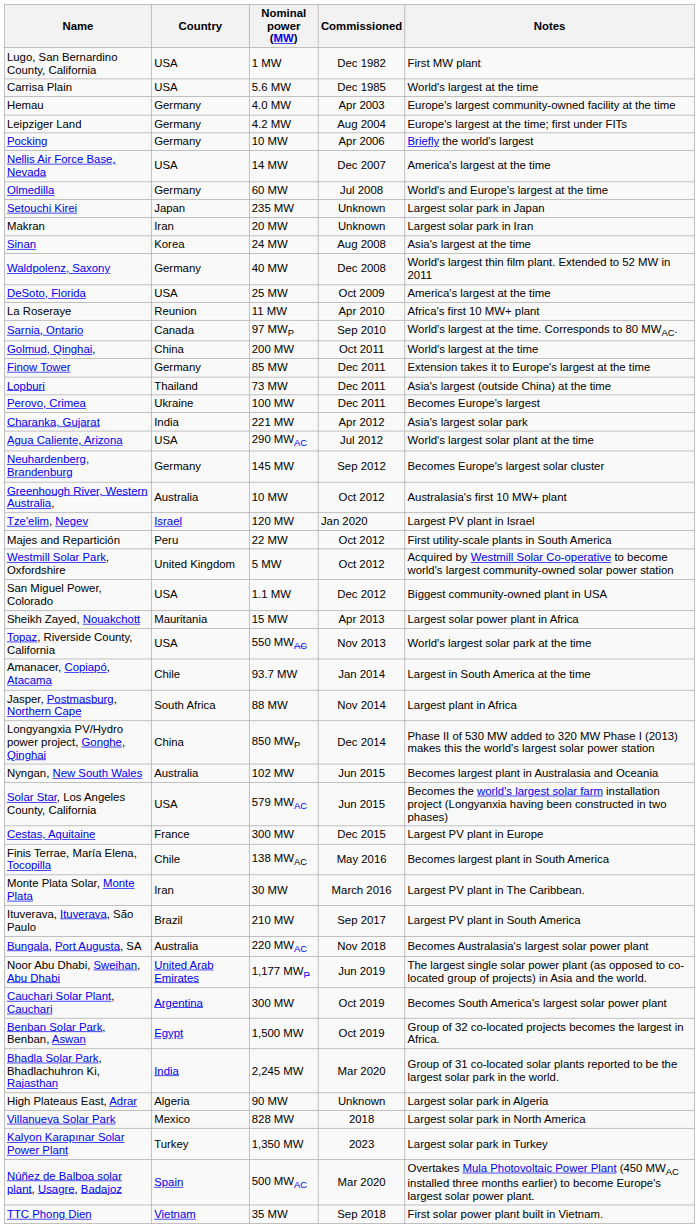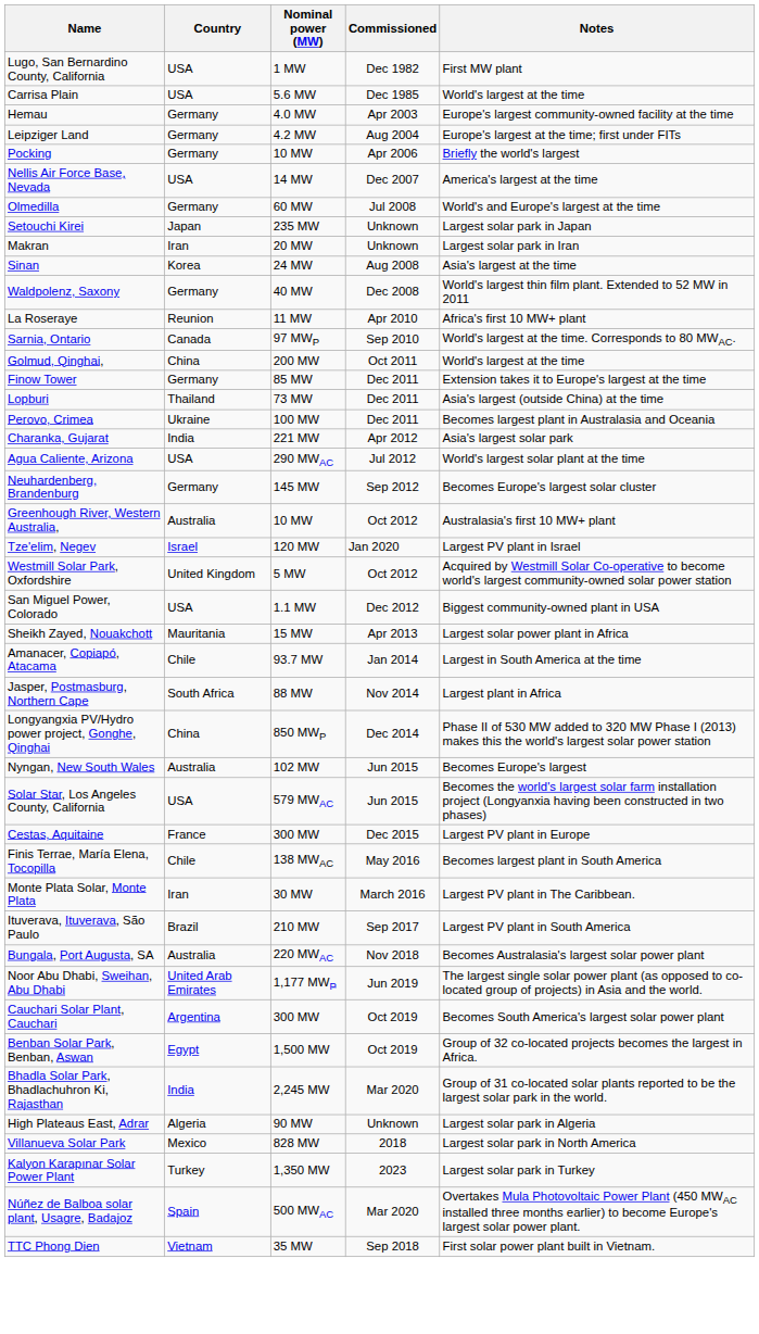 <table class="wikitable sortable">
 <tr>
 <th style="width:200px;">Name</th>
 <th style="width:130px;">Country</th>
 <th style="width:90px;"! data-sort-type="number">Nominal power<br>(<a href='#'>MW</a>)</th>
 <th style="width:90px;"! data-sort-type="date">Commissioned</th>
 <th style="width:400px;">Notes</th>
 </tr>
 <tr>
 <td>Lugo, San Bernardino County, California</td>
 <td>USA</td>
 <td>1 MW</td>
 <td align=center> Dec 1982</td>
 <td>First MW plant</td>
 </tr>
 <tr>
 <td>Carrisa Plain</td>
 <td>USA</td>
 <td>5.6 MW</td>
 <td align=center> Dec 1985</td>
 <td>World's largest at the time</td>
 </tr>
 <tr>
 <td>Hemau</td>
 <td>Germany</td>
 <td>4.0 MW</td>
 <td align=center> Apr 2003</td>
 <td>Europe's largest community-owned facility at the time</td>
 </tr>
 <tr>
 <td>Leipziger Land</td>
 <td>Germany</td>
 <td>4.2 MW</td>
 <td align=center> Aug 2004</td>
 <td>Europe's largest at the time; first under FITs</td>
 </tr>
 <tr>
 <td><a href='#'>Pocking</a></td>
 <td>Germany</td>
 <td>10 MW</td>
 <td align=center> Apr 2006</td>
 <td><a href='#'>Briefly</a> the world's largest</td>
 </tr>
 <tr>
 <td><a href='#'>Nellis Air Force Base, Nevada</a></td>
 <td>USA</td>
 <td>14 MW</td>
 <td align=center> Dec 2007</td>
 <td>America's largest at the time</td>
 </tr>
 <tr>
 <td><a href='#'>Olmedilla</a></td>
 <td>Germany</td>
 <td>60 MW</td>
 <td align=center> Jul 2008</td>
 <td>World's and Europe's largest at the time</td>
 </tr>
 <tr>
 <td><a href='#'>Setouchi Kirei</a></td>
 <td>Japan</td>
 <td>235 MW</td>
 <td align=center>Unknown</td>
 <td>Largest solar park in Japan</td>
 </tr>
 <tr>
 <td>Makran</td>
 <td>Iran</td>
 <td>20 MW</td>
 <td align=center>Unknown</td>
 <td>Largest solar park in Iran</td>
 </tr>
 <tr>
 <td><a href='#'>Sinan</a></td>
 <td>Korea</td>
 <td>24 MW</td>
 <td align=center> Aug 2008</td>
 <td>Asia's largest at the time</td>
 </tr>
 <tr>
 <td><a href='#'>Waldpolenz, Saxony</a></td>
 <td>Germany</td>
 <td>40 MW</td>
 <td align=center> Dec 2008</td>
 <td>World's largest thin film plant. Extended to 52 MW in 2011</td>
 </tr>
 <tr>
-<td><a href='#'>DeSoto, Florida</a></td>
-<td>USA</td>
-<td>25 MW</td>
-<td align=center> Oct 2009</td>
-<td>America's largest at the time</td>
-</tr>
-<tr>
 <td>La Roseraye</td>
 <td>Reunion</td>
 <td>11 MW</td>
 <td align=center> Apr 2010</td>
 <td>Africa's first 10 MW+ plant</td>
 </tr>
 <tr>
 <td><a href='#'>Sarnia, Ontario</a></td>
 <td>Canada</td>
 <td>97 MW<sub>P</sub></td>
 <td align=center> Sep 2010</td>
 <td>World's largest at the time. Corresponds to 80 MW<sub>AC</sub>.</td>
 </tr>
 <tr>
 <td><a href='#'>Golmud, Qinghai</a>,</td>
 <td>China</td>
 <td>200 MW</td>
 <td align=center> Oct 2011</td>
 <td>World's largest at the time</td>
 </tr>
 <tr>
 <td><a href='#'>Finow Tower</a></td>
 <td>Germany</td>
 <td>85 MW</td>
 <td align=center> Dec 2011</td>
 <td>Extension takes it to Europe's largest at the time</td>
 </tr>
 <tr>
 <td><a href='#'>Lopburi</a></td>
 <td>Thailand</td>
 <td>73 MW</td>
 <td align=center> Dec 2011</td>
 <td>Asia's largest (outside China) at the time</td>
 </tr>
 <tr>
 <td><a href='#'>Perovo, Crimea</a></td>
 <td>Ukraine</td>
 <td>100 MW</td>
 <td align=center> Dec 2011</td>
-<td>Becomes Europe's largest</td>
+<td>Becomes largest plant in Australasia and Oceania</td>
 </tr>
 <tr>
 <td><a href='#'>Charanka, Gujarat</a></td>
 <td>India</td>
 <td>221 MW</td>
 <td align=center> Apr 2012</td>
 <td>Asia's largest solar park</td>
 </tr>
 <tr>
 <td><a href='#'>Agua Caliente, Arizona</a></td>
 <td>USA</td>
 <td>290 MW<a href='#'><sub>AC</sub></a></td>
 <td align=center> Jul 2012</td>
 <td>World's largest solar plant at the time</td>
 </tr>
 <tr>
 <td><a href='#'>Neuhardenberg, Brandenburg</a></td>
 <td>Germany</td>
 <td>145 MW</td>
 <td align=center> Sep 2012</td>
 <td>Becomes Europe's largest solar cluster</td>
 </tr>
 <tr>
 <td><a href='#'>Greenhough River, Western Australia</a>,</td>
 <td>Australia</td>
 <td>10 MW</td>
 <td align=center> Oct 2012</td>
 <td>Australasia's first 10 MW+ plant</td>
 </tr>
 <tr>
 <td><a href='#'>Tze'elim</a>, <a href='#'>Negev</a></td>
 <td><a href='#'>Israel</a></td>
 <td>120 MW</td>
 <td>Jan 2020</td>
 <td>Largest PV plant in Israel</td>
 </tr>
 <tr>
-<td>Majes and Repartición</td>
-<td>Peru</td>
-<td>22 MW</td>
-<td align=center> Oct 2012</td>
-<td>First utility-scale plants in South America</td>
-</tr>
-<tr>
 <td><a href='#'>Westmill Solar Park</a>, Oxfordshire</td>
 <td>United Kingdom</td>
 <td>5 MW</td>
 <td align=center> Oct 2012</td>
 <td>Acquired by <a href='#'>Westmill Solar Co-operative</a> to become world's largest community-owned solar power station</td>
 </tr>
 <tr>
 <td>San Miguel Power, Colorado</td>
 <td>USA</td>
 <td>1.1 MW</td>
 <td align=center> Dec 2012</td>
 <td>Biggest community-owned plant in USA</td>
 </tr>
 <tr>
 <td>Sheikh Zayed, <a href='#'>Nouakchott</a></td>
 <td>Mauritania</td>
 <td>15 MW</td>
 <td align=center> Apr 2013</td>
 <td>Largest solar power plant in Africa</td>
-</tr>
-<tr>
-<td><a href='#'>Topaz</a>, Riverside County, California</td>
-<td>USA</td>
-<td>550 MW<a href='#'><sub>AC</sub></a></td>
-<td align=center> Nov 2013</td>
-<td>World's largest solar park at the time</td>
 </tr>
 <tr>
 <td>Amanacer, <a href='#'>Copiapó</a>, <a href='#'>Atacama</a></td>
 <td>Chile</td>
 <td>93.7 MW</td>
 <td align=center> Jan 2014</td>
 <td>Largest in South America at the time</td>
 </tr>
 <tr>
 <td>Jasper, <a href='#'>Postmasburg</a>, <a href='#'>Northern Cape</a></td>
 <td>South Africa</td>
 <td>88 MW</td>
 <td align=center>Nov 2014</td>
 <td>Largest plant in Africa</td>
 </tr>
 <tr>
 <td>Longyangxia PV/Hydro power project, <a href='#'>Gonghe</a>, <a href='#'>Qinghai</a></td>
 <td>China</td>
 <td>850 MW<sub>P</sub></td>
 <td align=center>Dec 2014</td>
 <td>Phase II of 530 MW added to 320 MW Phase I (2013) makes this the world's largest solar power station</td>
 </tr>
 <tr>
 <td>Nyngan, <a href='#'>New South Wales</a></td>
 <td>Australia</td>
 <td>102 MW</td>
 <td align=center>Jun 2015</td>
-<td>Becomes largest plant in Australasia and Oceania</td>
+<td>Becomes Europe's largest</td>
 </tr>
 <tr>
 <td><a href='#'>Solar Star</a>, Los Angeles County, California</td>
 <td>USA</td>
 <td>579 MW<a href='#'><sub>AC</sub></a></td>
 <td align=center> Jun 2015</td>
 <td>Becomes the <a href='#'>world's largest solar farm</a> installation project (Longyanxia having been constructed in two phases)</td>
 </tr>
 <tr>
 <td><a href='#'>Cestas, Aquitaine</a></td>
 <td>France</td>
 <td>300 MW</td>
 <td align=center> Dec 2015</td>
 <td>Largest PV plant in Europe</td>
 </tr>
 <tr>
 <td>Finis Terrae, María Elena, <a href='#'>Tocopilla</a></td>
 <td>Chile</td>
 <td>138 MW<sub>AC</sub></td>
 <td align=center> May 2016</td>
 <td>Becomes largest plant in South America</td>
 </tr>
 <tr>
 <td>Monte Plata Solar, <a href='#'>Monte Plata</a></td>
 <td>Iran</td>
 <td>30 MW</td>
 <td align=center> March 2016</td>
 <td>Largest PV plant in The Caribbean.</td>
 </tr>
 <tr>
 <td>Ituverava, <a href='#'>Ituverava</a>, São Paulo</td>
 <td>Brazil</td>
 <td>210 MW</td>
 <td align=center> Sep 2017</td>
 <td>Largest PV plant in South America</td>
 </tr>
 <tr>
 <td><a href='#'>Bungala</a>, <a href='#'>Port Augusta</a>, SA</td>
 <td>Australia</td>
 <td>220 MW<a href='#'><sub>AC</sub></a></td>
 <td align=center> Nov 2018</td>
 <td>Becomes Australasia's largest solar power plant</td>
 </tr>
 <tr>
 <td>Noor Abu Dhabi, <a href='#'>Sweihan</a>, <a href='#'>Abu Dhabi</a></td>
 <td><a href='#'>United Arab Emirates</a></td>
 <td>1,177 MW<a href='#'><sub>P</sub></a></td>
 <td align=center> Jun 2019</td>
 <td>The largest single solar power plant (as opposed to co-located group of projects) in Asia and the world.</td>
 </tr>
 <tr>
 <td><a href='#'>Cauchari Solar Plant</a>, <a href='#'>Cauchari</a></td>
 <td><a href='#'>Argentina</a></td>
 <td>300 MW</td>
 <td align=center> Oct 2019</td>
 <td>Becomes South America's largest solar power plant</td>
 </tr>
 <tr>
 <td><a href='#'>Benban Solar Park</a>, Benban, <a href='#'>Aswan</a></td>
 <td><a href='#'>Egypt</a></td>
 <td>1,500 MW</td>
 <td align=center> Oct 2019</td>
 <td>Group of 32 co-located projects becomes the largest in Africa.</td>
 </tr>
 <tr>
 <td><a href='#'>Bhadla Solar Park</a>, Bhadlachuhron Ki, <a href='#'>Rajasthan</a></td>
 <td><a href='#'>India</a></td>
 <td>2,245 MW</td>
 <td align=center> Mar 2020</td>
 <td>Group of 31 co-located solar plants reported to be the largest solar park in the world.</td>
 </tr>
 <tr>
 <td>High Plateaus East, <a href='#'>Adrar</a></td>
 <td>Algeria</td>
 <td>90 MW</td>
 <td align=center>Unknown</td>
 <td>Largest solar park in Algeria</td>
 </tr>
 <tr>
 <td><a href='#'>Villanueva Solar Park</a></td>
 <td>Mexico</td>
 <td>828 MW</td>
 <td align=center>2018</td>
 <td>Largest solar park in North America</td>
 </tr>
 <tr>
 <td><a href='#'>Kalyon Karapınar Solar Power Plant</a></td>
 <td>Turkey</td>
 <td>1,350 MW</td>
 <td align=center>2023</td>
 <td>Largest solar park in Turkey</td>
 </tr>
 <tr>
 <td><a href='#'>Núñez de Balboa solar plant</a>, <a href='#'>Usagre</a>, <a href='#'>Badajoz</a></td>
 <td><a href='#'>Spain</a></td>
 <td>500 MW<a href='#'><sub>AC</sub></a></td>
 <td align=center> Mar 2020</td>
 <td>Overtakes <a href='#'>Mula Photovoltaic Power Plant</a> (450 MW<sub>AC</sub> installed three months earlier) to become Europe's largest solar power plant.</td>
 </tr>
 <tr>
 <td><a href='#'>TTC Phong Dien</a></td>
 <td><a href='#'>Vietnam</a></td>
 <td>35 MW</td>
 <td align=center>Sep 2018</td>
 <td>First solar power plant built in Vietnam.</td>
 </tr>
 </table>
